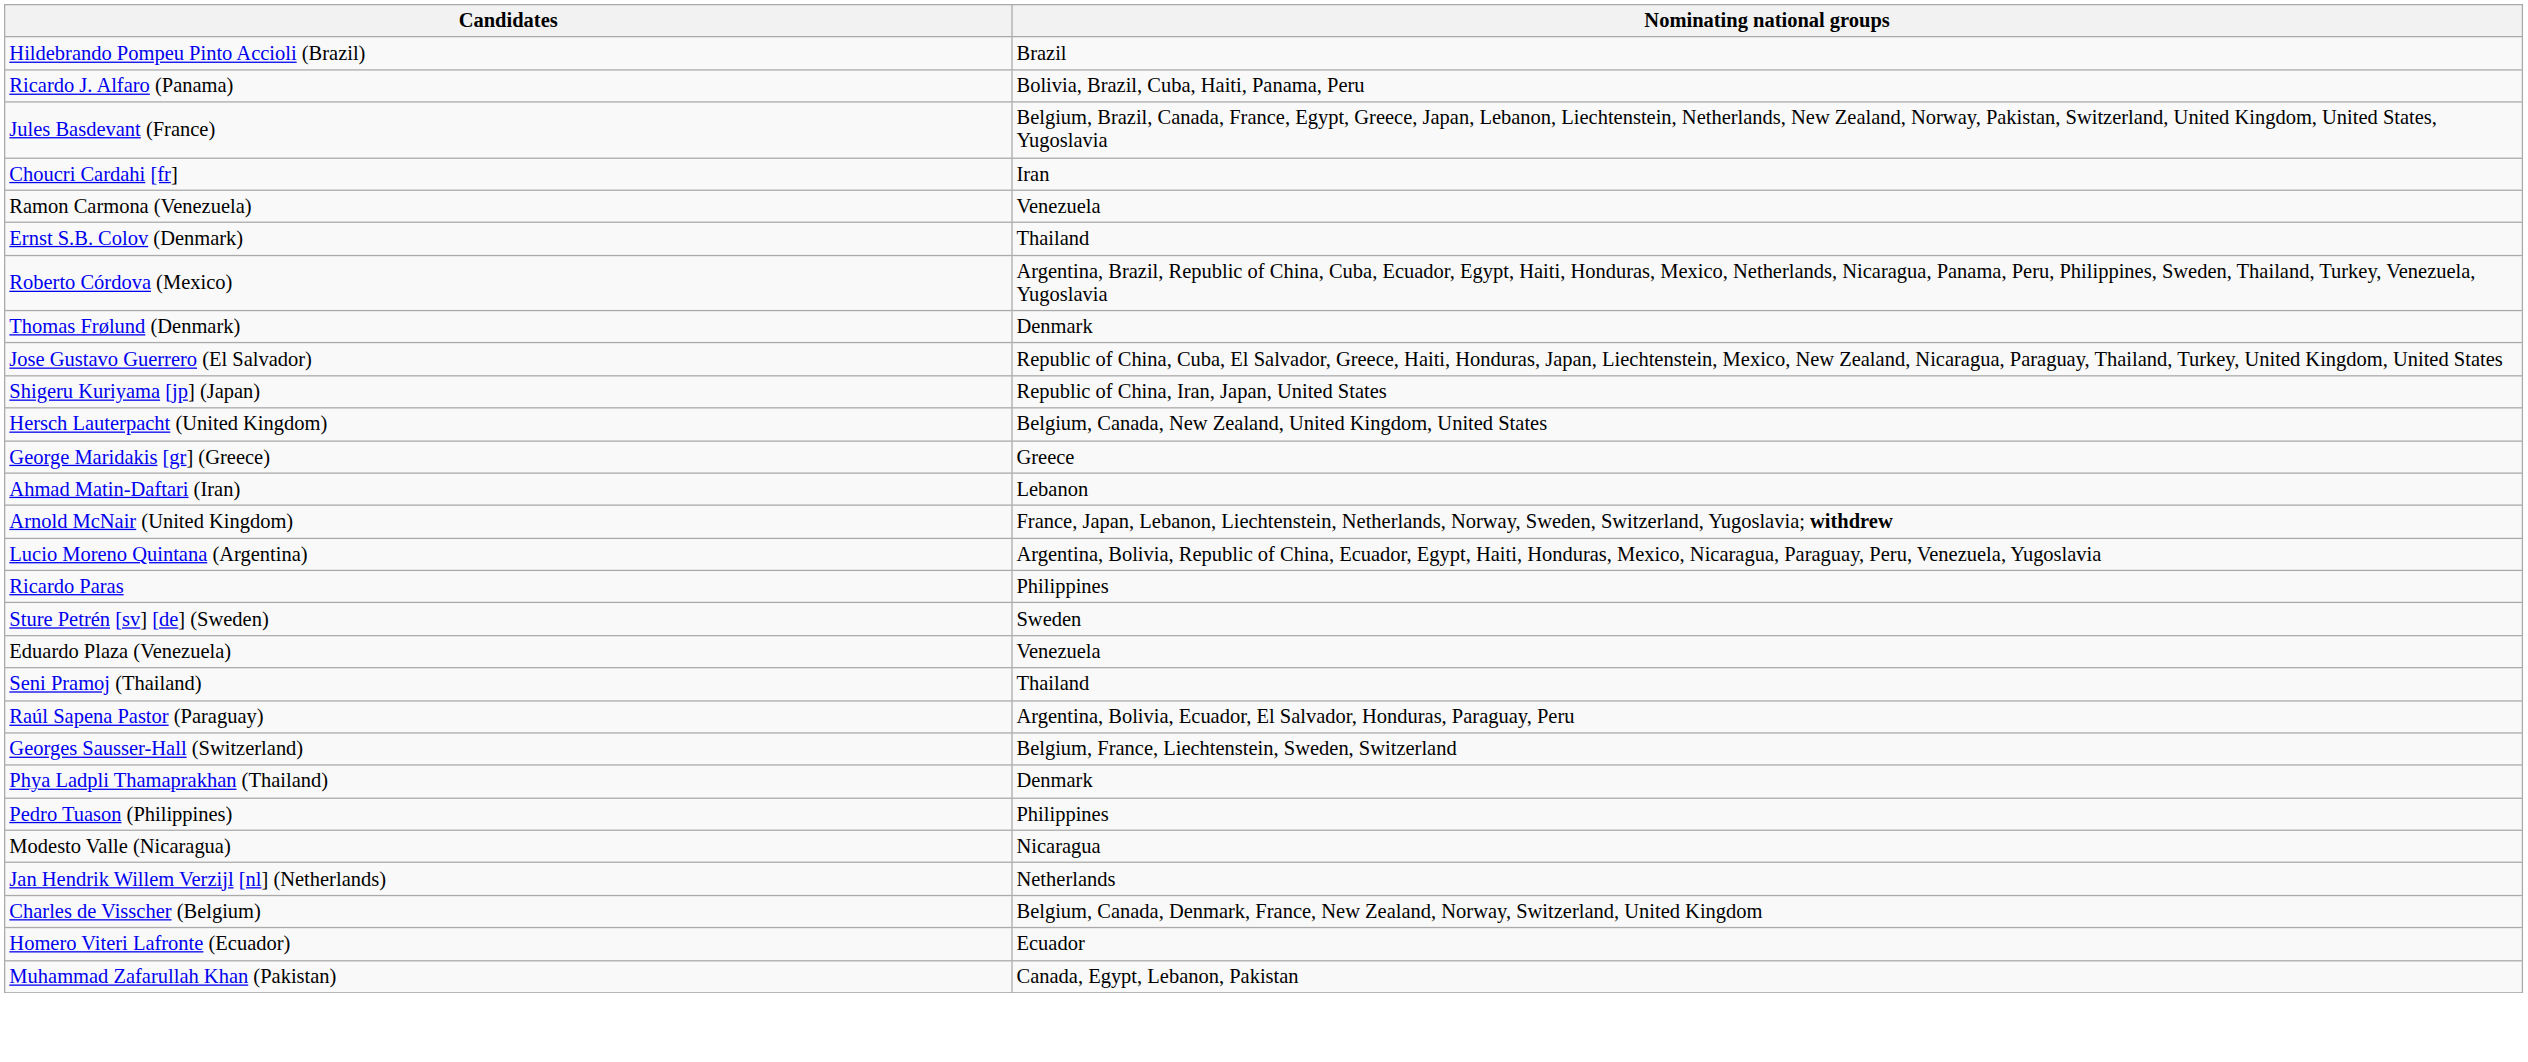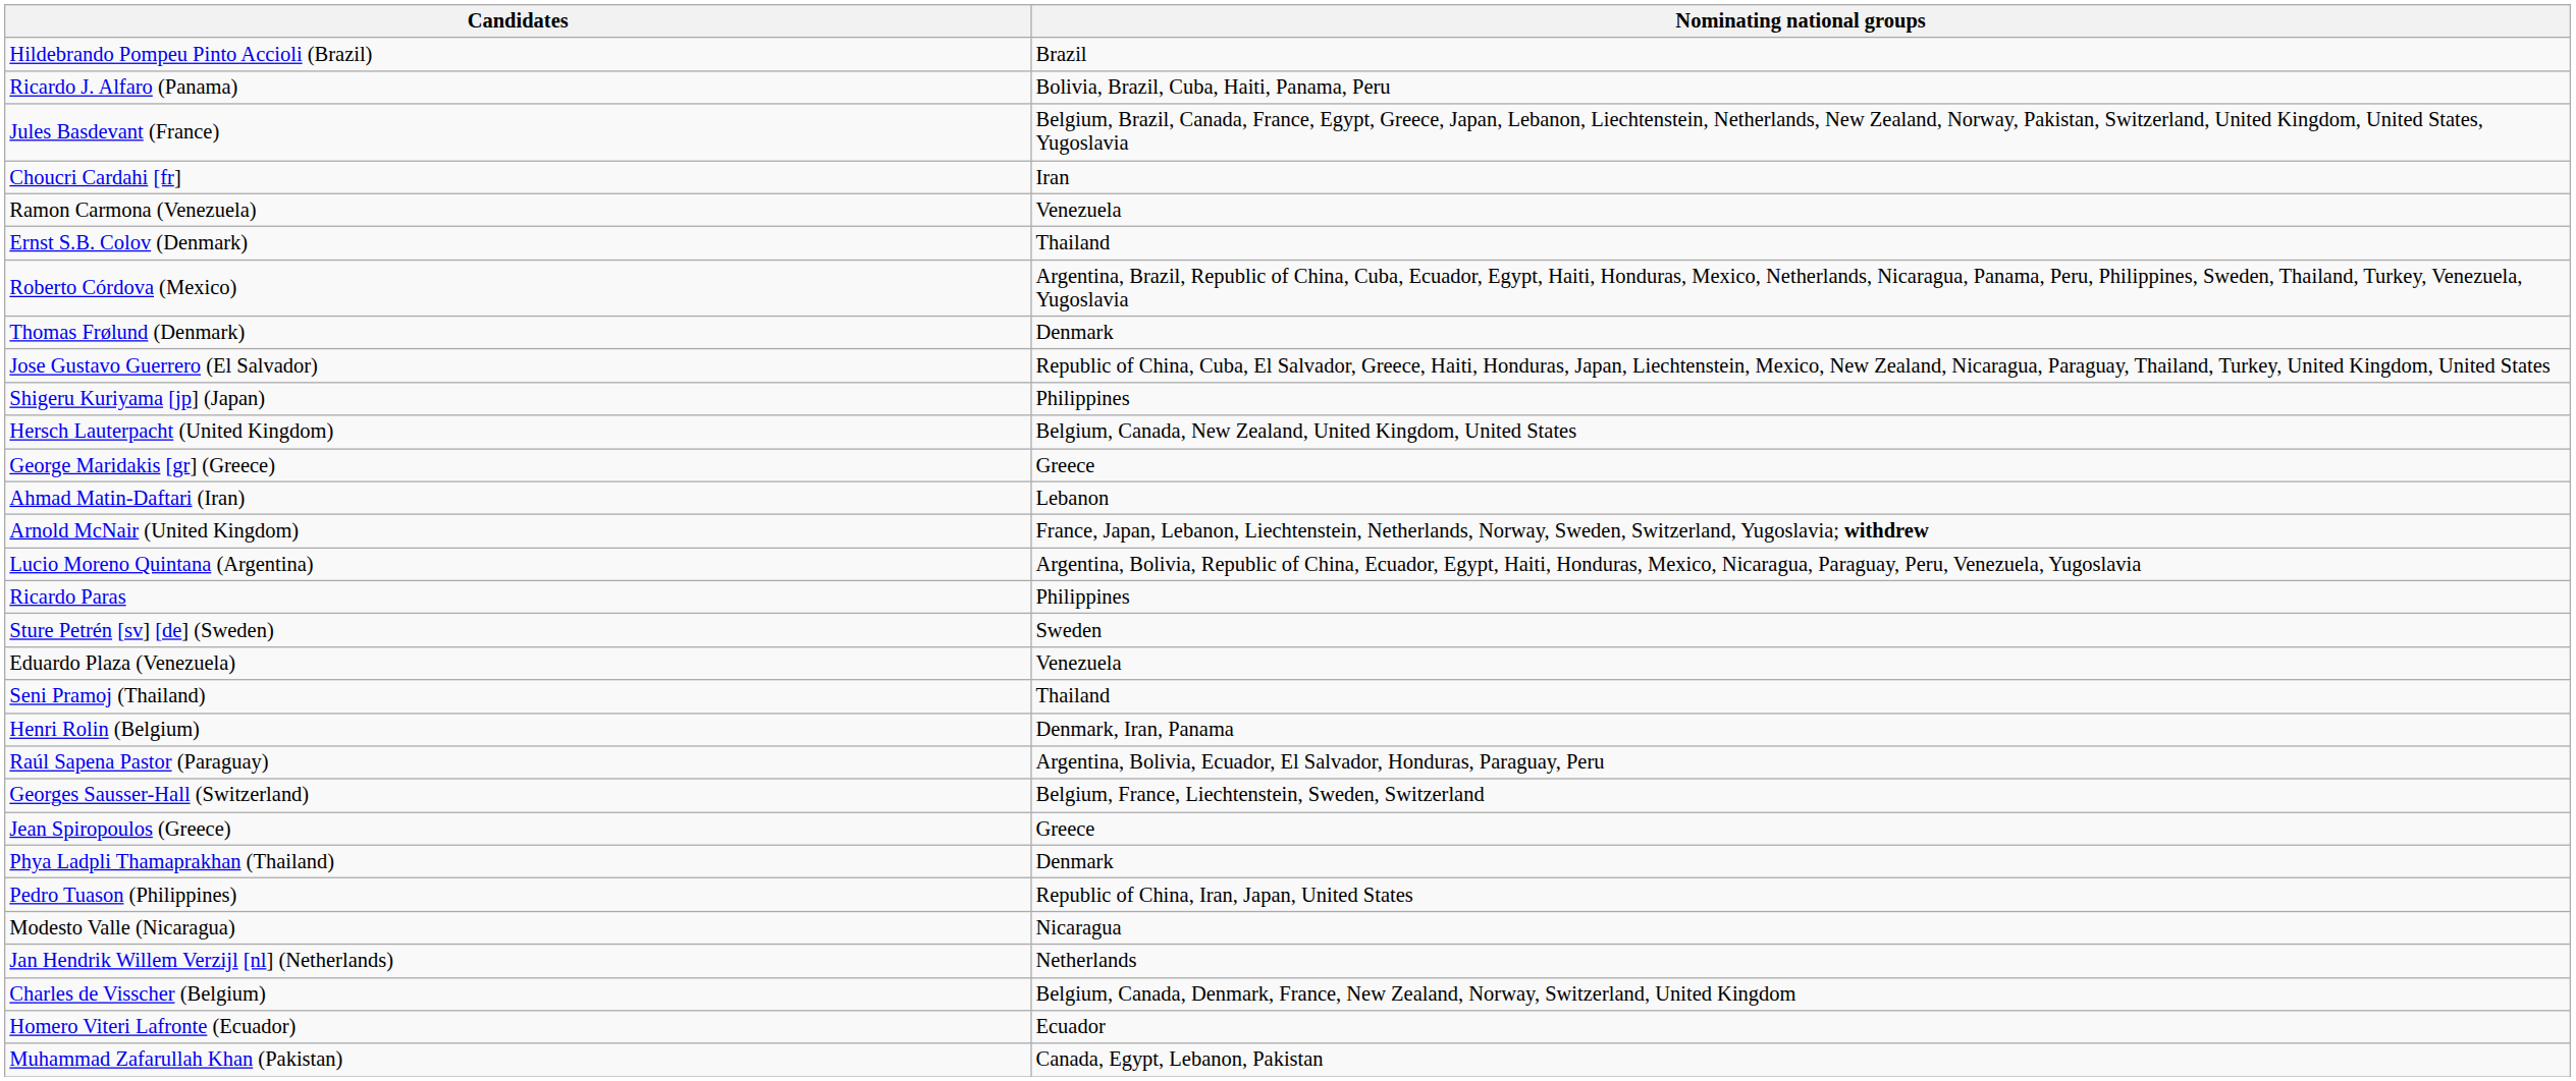 <table class="wikitable sortable">
 <tr>
 <th>Candidates</th>
 <th width=60%>Nominating national groups</th>
 </tr>
 <tr>
 <td> <a href='#'>Hildebrando Pompeu Pinto Accioli</a> (Brazil)</td>
 <td>Brazil</td>
 </tr>
 <tr>
 <td> <a href='#'>Ricardo J. Alfaro</a> (Panama)</td>
 <td>Bolivia, Brazil, Cuba, Haiti, Panama, Peru</td>
 </tr>
 <tr>
 <td> <a href='#'>Jules Basdevant</a> (France)</td>
 <td>Belgium, Brazil, Canada, France, Egypt, Greece, Japan, Lebanon, Liechtenstein, Netherlands, New Zealand,  Norway, Pakistan, Switzerland, United Kingdom, United States, Yugoslavia</td>
 </tr>
 <tr>
 <td> <a href='#'>Choucri Cardahi</a> <a href='#'>[fr</a>]</td>
 <td>Iran</td>
 </tr>
 <tr>
 <td> Ramon Carmona (Venezuela)</td>
 <td>Venezuela</td>
 </tr>
 <tr>
 <td> <a href='#'>Ernst S.B. Colov</a> (Denmark)</td>
 <td>Thailand</td>
 </tr>
 <tr>
 <td> <a href='#'>Roberto Córdova</a> (Mexico)</td>
 <td>Argentina, Brazil, Republic of China, Cuba, Ecuador, Egypt, Haiti, Honduras, Mexico, Netherlands, Nicaragua, Panama, Peru, Philippines, Sweden, Thailand, Turkey, Venezuela, Yugoslavia</td>
 </tr>
 <tr>
 <td> <a href='#'>Thomas Frølund</a> (Denmark)</td>
 <td>Denmark</td>
 </tr>
 <tr>
 <td> <a href='#'>Jose Gustavo Guerrero</a> (El Salvador)</td>
 <td>Republic of China, Cuba, El Salvador, Greece, Haiti, Honduras, Japan, Liechtenstein, Mexico, New Zealand, Nicaragua, Paraguay, Thailand, Turkey, United Kingdom, United States</td>
 </tr>
 <tr>
 <td> <a href='#'>Shigeru Kuriyama</a> <a href='#'>[jp</a>] (Japan)</td>
-<td>Republic of China, Iran, Japan, United States</td>
+<td>Philippines</td>
 </tr>
 <tr>
 <td> <a href='#'>Hersch Lauterpacht</a> (United Kingdom)</td>
 <td>Belgium, Canada, New Zealand, United Kingdom, United States</td>
 </tr>
 <tr>
 <td> <a href='#'>George Maridakis</a> <a href='#'>[gr</a>] (Greece)</td>
 <td>Greece</td>
 </tr>
 <tr>
 <td> <a href='#'>Ahmad Matin-Daftari</a> (Iran)</td>
 <td>Lebanon</td>
 </tr>
 <tr>
 <td> <a href='#'>Arnold McNair</a> (United Kingdom)</td>
 <td>France, Japan, Lebanon, Liechtenstein, Netherlands, Norway, Sweden, Switzerland, Yugoslavia; <strong>withdrew</strong></td>
 </tr>
 <tr>
 <td> <a href='#'>Lucio Moreno Quintana</a> (Argentina)</td>
 <td>Argentina, Bolivia, Republic of China, Ecuador, Egypt, Haiti, Honduras, Mexico, Nicaragua, Paraguay, Peru, Venezuela, Yugoslavia</td>
 </tr>
 <tr>
 <td> <a href='#'>Ricardo Paras</a></td>
 <td>Philippines</td>
 </tr>
 <tr>
 <td> <a href='#'>Sture Petrén</a> <a href='#'>[sv</a>] <a href='#'>[de</a>]  (Sweden)</td>
 <td>Sweden</td>
 </tr>
 <tr>
 <td> Eduardo Plaza (Venezuela)</td>
 <td>Venezuela</td>
 </tr>
 <tr>
 <td> <a href='#'>Seni Pramoj</a> (Thailand)</td>
 <td>Thailand</td>
 </tr>
 <tr>
+<td> <a href='#'>Henri Rolin</a> (Belgium)</td>
+<td>Denmark, Iran, Panama</td>
+</tr>
+<tr>
 <td> <a href='#'>Raúl Sapena Pastor</a> (Paraguay)</td>
 <td>Argentina, Bolivia, Ecuador, El Salvador, Honduras, Paraguay, Peru</td>
 </tr>
 <tr>
 <td> <a href='#'>Georges Sausser-Hall</a> (Switzerland)</td>
 <td>Belgium, France, Liechtenstein, Sweden, Switzerland</td>
 </tr>
 <tr>
+<td> <a href='#'>Jean Spiropoulos</a> (Greece)</td>
+<td>Greece</td>
+</tr>
+<tr>
 <td> <a href='#'>Phya Ladpli Thamaprakhan</a> (Thailand)</td>
 <td>Denmark</td>
 </tr>
 <tr>
 <td> <a href='#'>Pedro Tuason</a> (Philippines)</td>
-<td>Philippines</td>
+<td>Republic of China, Iran, Japan, United States</td>
 </tr>
 <tr>
 <td> Modesto Valle (Nicaragua)</td>
 <td>Nicaragua</td>
 </tr>
 <tr>
 <td> <a href='#'>Jan Hendrik Willem Verzijl</a> <a href='#'>[nl</a>] (Netherlands)</td>
 <td>Netherlands</td>
 </tr>
 <tr>
 <td> <a href='#'>Charles de Visscher</a> (Belgium)</td>
 <td>Belgium, Canada, Denmark, France, New Zealand, Norway, Switzerland, United Kingdom</td>
 </tr>
 <tr>
 <td> <a href='#'>Homero Viteri Lafronte</a> (Ecuador)</td>
 <td>Ecuador</td>
 </tr>
 <tr>
 <td> <a href='#'>Muhammad Zafarullah Khan</a> (Pakistan)</td>
 <td>Canada, Egypt, Lebanon, Pakistan</td>
 </tr>
 </table>
